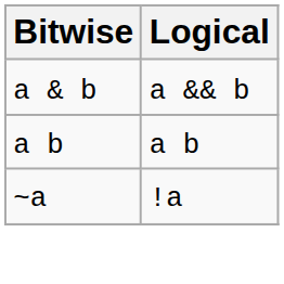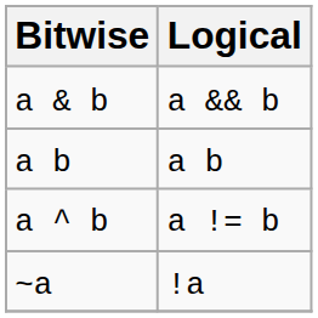 <table class="wikitable">
 <tr>
 <th>Bitwise</th>
 <th>Logical</th>
 </tr>
 <tr>
 <td><code>a & b</code></td>
 <td><code>a && b</code></td>
 </tr>
 <tr>
 <td><code>a  b</code></td>
 <td><code>a  b</code></td>
 </tr>
 <tr>
+<td><code>a ^ b</code></td>
+<td><code>a != b</code></td>
+</tr>
+<tr>
 <td><code>~a</code></td>
 <td><code>!a</code></td>
 </tr>
 <tr>
 </tr>
 </table>
